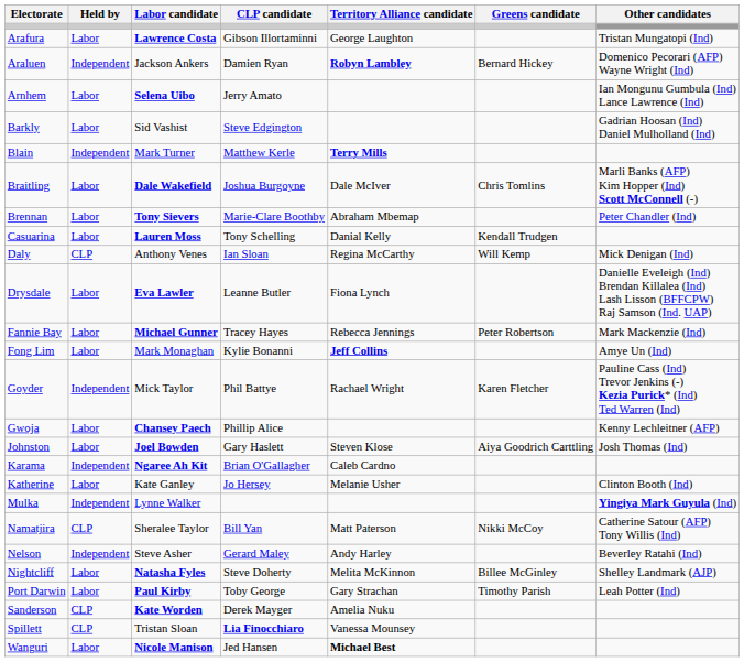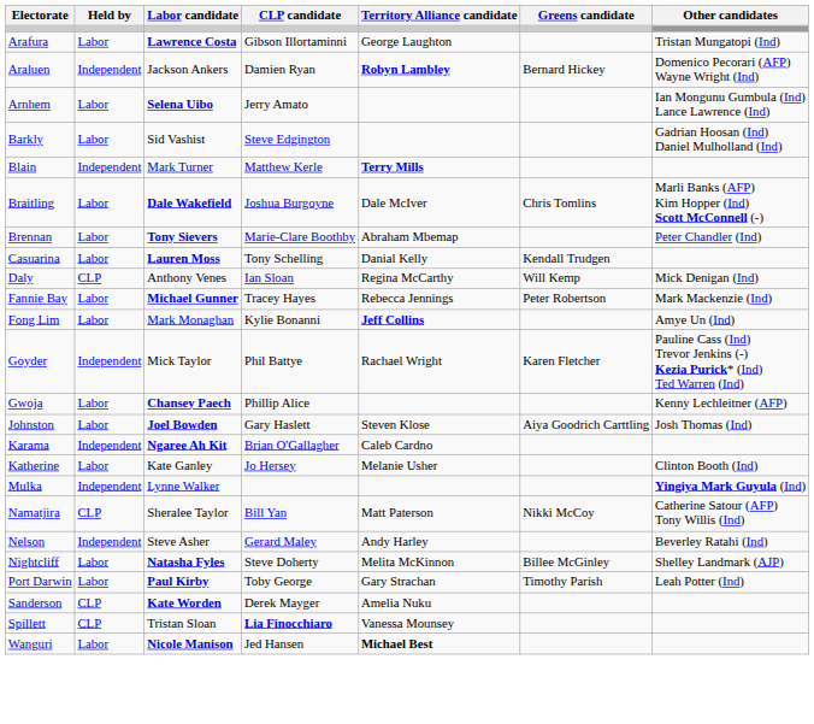 <table class="wikitable">
 <tr>
 <th>Electorate</th>
 <th>Held by</th>
 <th><a href='#'>Labor</a> candidate</th>
 <th><a href='#'>CLP</a> candidate</th>
 <th><a href='#'>Territory Alliance</a> candidate</th>
 <th><a href='#'>Greens</a> candidate</th>
 <th>Other candidates</th>
 </tr>
 <tr style="background:#ccc;">
 <td></td>
 <td></td>
 <td></td>
 <td></td>
 <td></td>
 <td></td>
 <td style="background:#999;"></td>
 </tr>
 <tr>
 <td><a href='#'>Arafura</a></td>
 <td><a href='#'>Labor</a></td>
 <td><strong><a href='#'>Lawrence Costa</a></strong></td>
 <td>Gibson Illortaminni</td>
 <td>George Laughton</td>
 <td></td>
 <td>Tristan Mungatopi (<a href='#'>Ind</a>)</td>
 </tr>
 <tr>
 <td><a href='#'>Araluen</a></td>
 <td><a href='#'>Independent</a></td>
 <td>Jackson Ankers</td>
 <td>Damien Ryan</td>
 <td><strong><a href='#'>Robyn Lambley</a></strong></td>
 <td>Bernard Hickey</td>
 <td>Domenico Pecorari (<a href='#'>AFP</a>)<br>Wayne Wright (<a href='#'>Ind</a>)</td>
 </tr>
 <tr>
 <td><a href='#'>Arnhem</a></td>
 <td><a href='#'>Labor</a></td>
 <td><strong><a href='#'>Selena Uibo</a></strong></td>
 <td>Jerry Amato</td>
 <td></td>
 <td></td>
 <td>Ian Mongunu Gumbula (<a href='#'>Ind</a>)<br>Lance Lawrence (<a href='#'>Ind</a>)</td>
 </tr>
 <tr>
 <td><a href='#'>Barkly</a></td>
 <td><a href='#'>Labor</a></td>
 <td>Sid Vashist</td>
 <td><a href='#'>Steve Edgington</a></td>
 <td></td>
 <td></td>
 <td>Gadrian Hoosan (<a href='#'>Ind</a>)<br>Daniel Mulholland (<a href='#'>Ind</a>)</td>
 </tr>
 <tr>
 <td><a href='#'>Blain</a></td>
 <td><a href='#'>Independent</a></td>
 <td><a href='#'>Mark Turner</a></td>
 <td><a href='#'>Matthew Kerle</a></td>
 <td><strong><a href='#'>Terry Mills</a></strong></td>
 <td></td>
 <td></td>
 </tr>
 <tr>
 <td><a href='#'>Braitling</a></td>
 <td><a href='#'>Labor</a></td>
 <td><strong><a href='#'>Dale Wakefield</a></strong></td>
 <td><a href='#'>Joshua Burgoyne</a></td>
 <td>Dale McIver</td>
 <td>Chris Tomlins</td>
 <td>Marli Banks (<a href='#'>AFP</a>)<br>Kim Hopper (<a href='#'>Ind</a>)<br><strong><a href='#'>Scott McConnell</a></strong> (-)</td>
 </tr>
 <tr>
 <td><a href='#'>Brennan</a></td>
 <td><a href='#'>Labor</a></td>
 <td><strong><a href='#'>Tony Sievers</a></strong></td>
 <td><a href='#'>Marie-Clare Boothby</a></td>
 <td>Abraham Mbemap</td>
 <td></td>
 <td><a href='#'>Peter Chandler</a> (<a href='#'>Ind</a>)</td>
 </tr>
 <tr>
 <td><a href='#'>Casuarina</a></td>
 <td><a href='#'>Labor</a></td>
 <td><strong><a href='#'>Lauren Moss</a></strong></td>
 <td>Tony Schelling</td>
 <td>Danial Kelly</td>
 <td>Kendall Trudgen</td>
 <td></td>
 </tr>
 <tr>
 <td><a href='#'>Daly</a></td>
 <td><a href='#'>CLP</a></td>
 <td>Anthony Venes</td>
 <td><a href='#'>Ian Sloan</a></td>
 <td>Regina McCarthy</td>
 <td>Will Kemp</td>
 <td>Mick Denigan (<a href='#'>Ind</a>)</td>
-</tr>
-<tr>
-<td><a href='#'>Drysdale</a></td>
-<td><a href='#'>Labor</a></td>
-<td><strong><a href='#'>Eva Lawler</a></strong></td>
-<td>Leanne Butler</td>
-<td>Fiona Lynch</td>
-<td></td>
-<td>Danielle Eveleigh (<a href='#'>Ind</a>)<br>Brendan Killalea (<a href='#'>Ind</a>)<br>Lash Lisson (<a href='#'>BFFCPW</a>)<br>Raj Samson (<a href='#'>Ind</a>. <a href='#'>UAP</a>)</td>
 </tr>
 <tr>
 <td><a href='#'>Fannie Bay</a></td>
 <td><a href='#'>Labor</a></td>
 <td><strong><a href='#'>Michael Gunner</a></strong></td>
 <td>Tracey Hayes</td>
 <td>Rebecca Jennings</td>
 <td>Peter Robertson</td>
 <td>Mark Mackenzie (<a href='#'>Ind</a>)</td>
 </tr>
 <tr>
 <td><a href='#'>Fong Lim</a></td>
 <td><a href='#'>Labor</a></td>
 <td><a href='#'>Mark Monaghan</a></td>
 <td>Kylie Bonanni</td>
 <td><strong><a href='#'>Jeff Collins</a></strong></td>
 <td></td>
 <td>Amye Un (<a href='#'>Ind</a>)</td>
 </tr>
 <tr>
 <td><a href='#'>Goyder</a></td>
 <td><a href='#'>Independent</a></td>
 <td>Mick Taylor</td>
 <td>Phil Battye</td>
 <td>Rachael Wright</td>
 <td>Karen Fletcher</td>
 <td>Pauline Cass (<a href='#'>Ind</a>)<br>Trevor Jenkins (-)<br><strong><a href='#'>Kezia Purick</a></strong>* (<a href='#'>Ind</a>)<br><a href='#'>Ted Warren</a> (<a href='#'>Ind</a>)</td>
 </tr>
 <tr>
 <td><a href='#'>Gwoja</a></td>
 <td><a href='#'>Labor</a></td>
 <td><strong><a href='#'>Chansey Paech</a></strong></td>
 <td>Phillip Alice</td>
 <td></td>
 <td></td>
 <td>Kenny Lechleitner (<a href='#'>AFP</a>)</td>
 </tr>
 <tr>
 <td><a href='#'>Johnston</a></td>
 <td><a href='#'>Labor</a></td>
 <td><strong><a href='#'>Joel Bowden</a></strong></td>
 <td>Gary Haslett</td>
 <td>Steven Klose</td>
 <td>Aiya Goodrich Carttling</td>
 <td>Josh Thomas (<a href='#'>Ind</a>)</td>
 </tr>
 <tr>
 <td><a href='#'>Karama</a></td>
 <td><a href='#'>Independent</a></td>
 <td><strong><a href='#'>Ngaree Ah Kit</a></strong></td>
 <td><a href='#'>Brian O'Gallagher</a></td>
 <td>Caleb Cardno</td>
 <td></td>
 <td></td>
 </tr>
 <tr>
 <td><a href='#'>Katherine</a></td>
 <td><a href='#'>Labor</a></td>
 <td>Kate Ganley</td>
 <td><a href='#'>Jo Hersey</a></td>
 <td>Melanie Usher</td>
 <td></td>
 <td>Clinton Booth (<a href='#'>Ind</a>)</td>
 </tr>
 <tr>
 <td><a href='#'>Mulka</a></td>
 <td><a href='#'>Independent</a></td>
 <td><a href='#'>Lynne Walker</a></td>
 <td></td>
 <td></td>
 <td></td>
 <td><strong><a href='#'>Yingiya Mark Guyula</a></strong> (<a href='#'>Ind</a>)</td>
 </tr>
 <tr>
 <td><a href='#'>Namatjira</a></td>
 <td><a href='#'>CLP</a></td>
 <td>Sheralee Taylor</td>
 <td><a href='#'>Bill Yan</a></td>
 <td>Matt Paterson</td>
 <td>Nikki McCoy</td>
 <td>Catherine Satour (<a href='#'>AFP</a>)<br>Tony Willis (<a href='#'>Ind</a>)</td>
 </tr>
 <tr>
 <td><a href='#'>Nelson</a></td>
 <td><a href='#'>Independent</a></td>
 <td>Steve Asher</td>
 <td><a href='#'>Gerard Maley</a></td>
 <td>Andy Harley</td>
 <td></td>
 <td>Beverley Ratahi (<a href='#'>Ind</a>)</td>
 </tr>
 <tr>
 <td><a href='#'>Nightcliff</a></td>
 <td><a href='#'>Labor</a></td>
 <td><strong><a href='#'>Natasha Fyles</a></strong></td>
 <td>Steve Doherty</td>
 <td>Melita McKinnon</td>
 <td>Billee McGinley</td>
 <td>Shelley Landmark (<a href='#'>AJP</a>)</td>
 </tr>
 <tr>
 <td><a href='#'>Port Darwin</a></td>
 <td><a href='#'>Labor</a></td>
 <td><strong><a href='#'>Paul Kirby</a></strong></td>
 <td>Toby George</td>
 <td>Gary Strachan</td>
 <td>Timothy Parish</td>
 <td>Leah Potter (<a href='#'>Ind</a>)</td>
 </tr>
 <tr>
 <td><a href='#'>Sanderson</a></td>
 <td><a href='#'>CLP</a></td>
 <td><strong><a href='#'>Kate Worden</a></strong></td>
 <td>Derek Mayger</td>
 <td>Amelia Nuku</td>
 <td></td>
 <td></td>
 </tr>
 <tr>
 <td><a href='#'>Spillett</a></td>
 <td><a href='#'>CLP</a></td>
 <td>Tristan Sloan</td>
 <td><strong><a href='#'>Lia Finocchiaro</a></strong></td>
 <td>Vanessa Mounsey</td>
 <td></td>
 <td></td>
 </tr>
 <tr>
 <td><a href='#'>Wanguri</a></td>
 <td><a href='#'>Labor</a></td>
 <td><strong><a href='#'>Nicole Manison</a></strong></td>
 <td>Jed Hansen</td>
 <td><strong>Michael Best</strong></td>
 <td></td>
 <td></td>
 </tr>
 </table>
